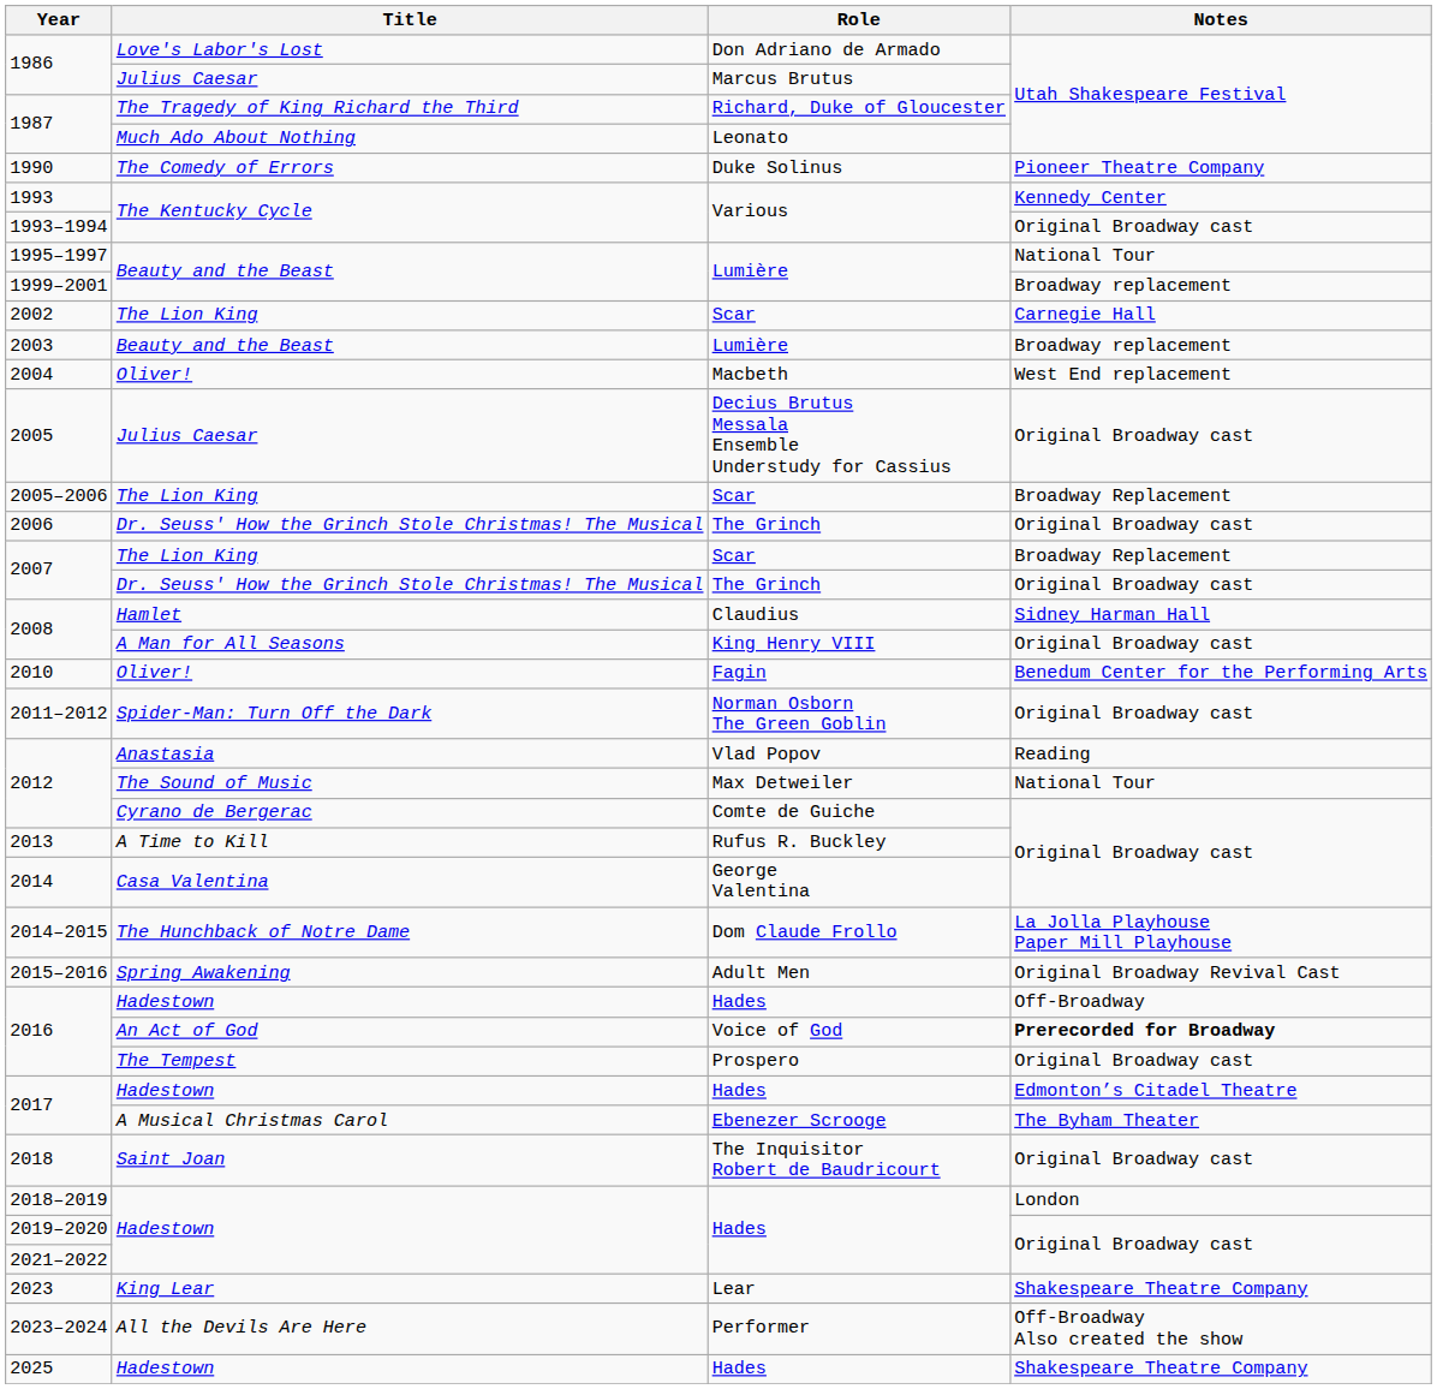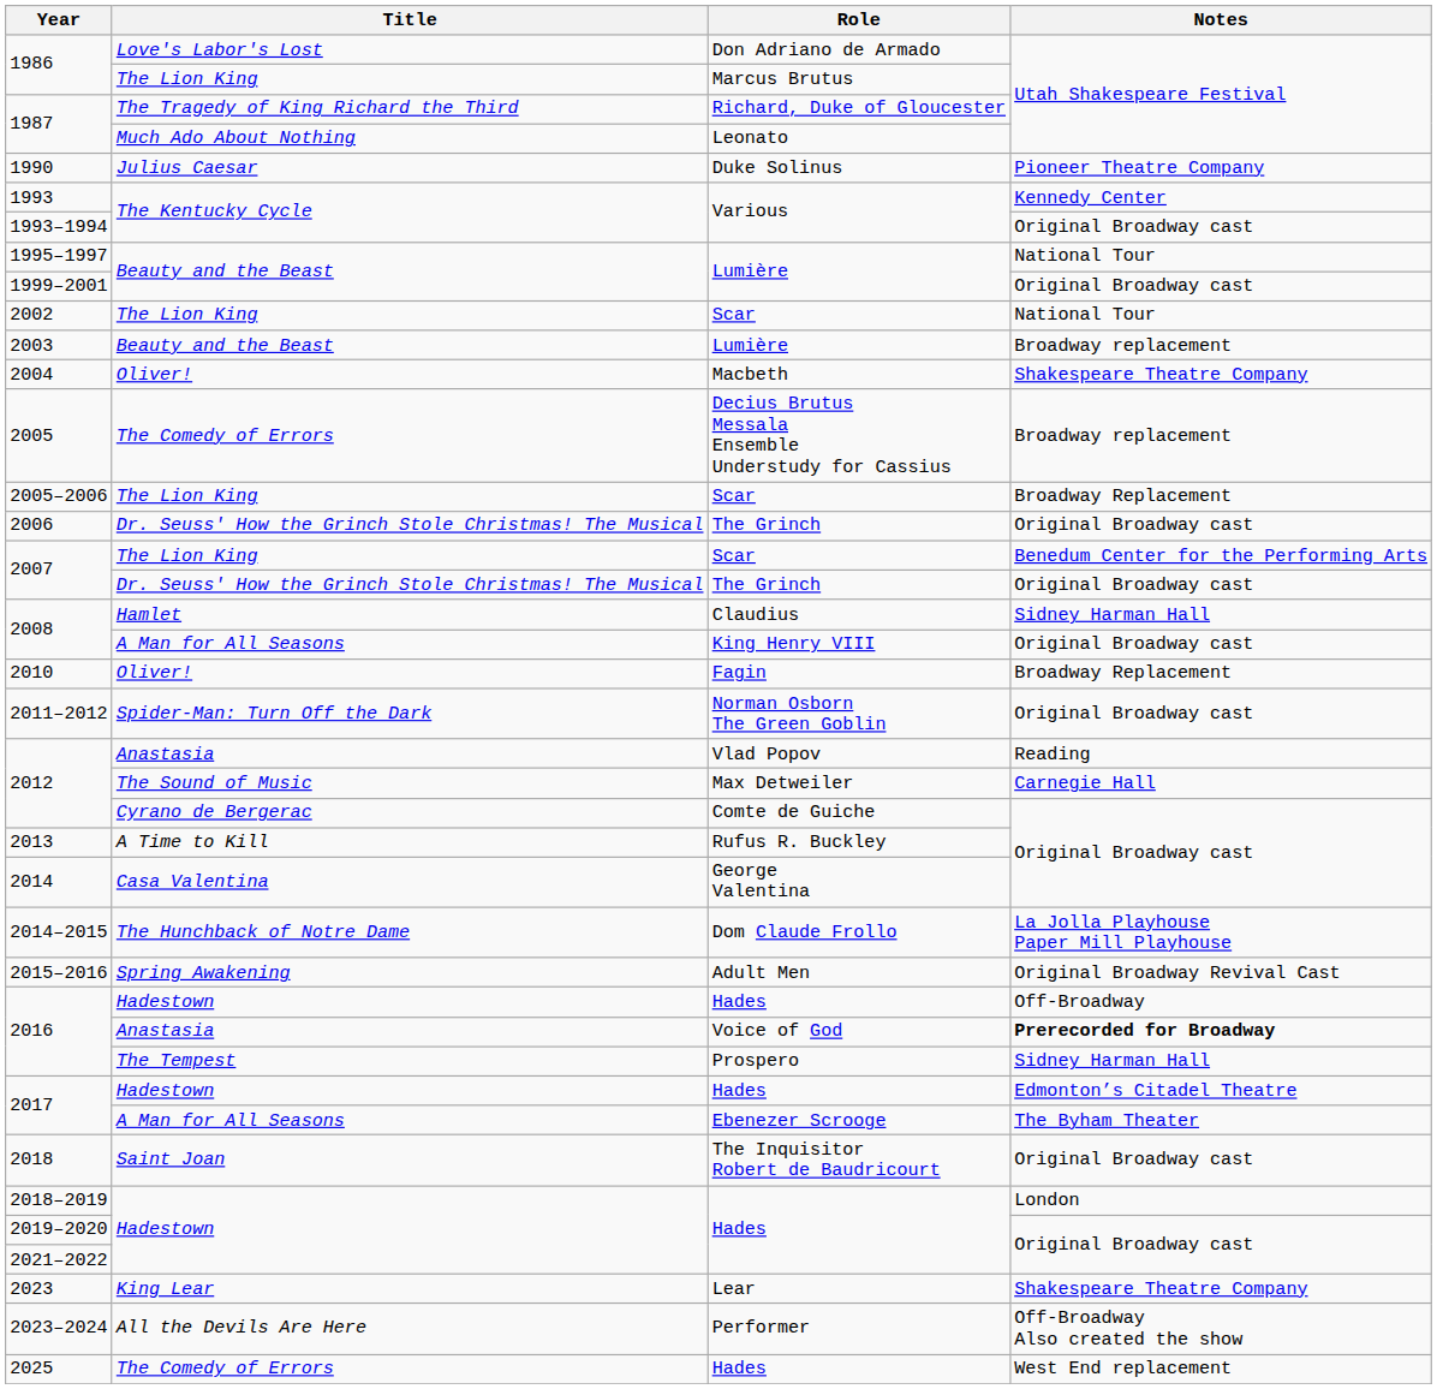 <table class="wikitable sortable">
 <tr>
 <th>Year</th>
 <th>Title</th>
 <th>Role</th>
 <th>Notes</th>
 </tr>
 <tr>
 <td rowspan=2>1986</td>
 <td><em><a href='#'>Love's Labor's Lost</a></em></td>
 <td>Don Adriano de Armado</td>
 <td rowspan=4><a href='#'>Utah Shakespeare Festival</a></td>
 </tr>
 <tr>
-<td><em><a href='#'>Julius Caesar</a></em></td>
+<td><em><a href='#'>The Lion King</a></em></td>
 <td>Marcus Brutus</td>
 </tr>
 <tr>
 <td rowspan=2>1987</td>
 <td><em><a href='#'>The Tragedy of King Richard the Third</a></em></td>
 <td><a href='#'>Richard, Duke of Gloucester</a></td>
 </tr>
 <tr>
 <td><em><a href='#'>Much Ado About Nothing</a></em></td>
 <td>Leonato</td>
 </tr>
 <tr>
 <td>1990</td>
-<td><em><a href='#'>The Comedy of Errors</a></em></td>
+<td><em><a href='#'>Julius Caesar</a></em></td>
 <td>Duke Solinus</td>
 <td><a href='#'>Pioneer Theatre Company</a></td>
 </tr>
 <tr>
 <td>1993</td>
 <td rowspan=2><em><a href='#'>The Kentucky Cycle</a></em></td>
 <td rowspan=2>Various</td>
 <td><a href='#'>Kennedy Center</a></td>
 </tr>
 <tr>
 <td>1993–1994</td>
 <td>Original Broadway cast</td>
 </tr>
 <tr>
 <td>1995–1997</td>
 <td rowspan=2><em><a href='#'>Beauty and the Beast</a></em></td>
 <td rowspan=2><a href='#'>Lumière</a></td>
 <td>National Tour</td>
 </tr>
 <tr>
 <td>1999–2001</td>
-<td>Broadway replacement</td>
+<td>Original Broadway cast</td>
 </tr>
 <tr>
 <td>2002</td>
 <td><em><a href='#'>The Lion King</a></em></td>
 <td><a href='#'>Scar</a></td>
-<td><a href='#'>Carnegie Hall</a></td>
+<td>National Tour</td>
 </tr>
 <tr>
 <td>2003</td>
 <td><em><a href='#'>Beauty and the Beast</a></em></td>
 <td><a href='#'>Lumière</a></td>
 <td>Broadway replacement</td>
 </tr>
 <tr>
 <td>2004</td>
 <td><em><a href='#'>Oliver!</a></em></td>
 <td>Macbeth</td>
-<td>West End replacement</td>
+<td><a href='#'>Shakespeare Theatre Company</a></td>
 </tr>
 <tr>
 <td>2005</td>
-<td><em><a href='#'>Julius Caesar</a></em></td>
+<td><em><a href='#'>The Comedy of Errors</a></em></td>
 <td><a href='#'>Decius Brutus</a><br><a href='#'>Messala</a><br>Ensemble<br>Understudy for Cassius</td>
-<td>Original Broadway cast</td>
+<td>Broadway replacement</td>
 </tr>
 <tr>
 <td>2005–2006</td>
 <td><em><a href='#'>The Lion King</a></em></td>
 <td><a href='#'>Scar</a></td>
 <td>Broadway Replacement</td>
 </tr>
 <tr>
 <td>2006</td>
 <td><em><a href='#'>Dr. Seuss' How the Grinch Stole Christmas! The Musical</a></em></td>
 <td><a href='#'>The Grinch</a></td>
 <td>Original Broadway cast</td>
 </tr>
 <tr>
 <td rowspan=2>2007</td>
 <td><em><a href='#'>The Lion King</a></em></td>
 <td><a href='#'>Scar</a></td>
-<td>Broadway Replacement</td>
+<td><a href='#'>Benedum Center for the Performing Arts</a></td>
 </tr>
 <tr>
 <td><em><a href='#'>Dr. Seuss' How the Grinch Stole Christmas! The Musical</a></em></td>
 <td><a href='#'>The Grinch</a></td>
 <td>Original Broadway cast</td>
 </tr>
 <tr>
 <td rowspan=2>2008</td>
 <td><em><a href='#'>Hamlet</a></em></td>
 <td>Claudius</td>
 <td><a href='#'>Sidney Harman Hall</a></td>
 </tr>
 <tr>
 <td><em><a href='#'>A Man for All Seasons</a></em></td>
 <td><a href='#'>King Henry VIII</a></td>
 <td>Original Broadway cast</td>
 </tr>
 <tr>
 <td>2010</td>
 <td><em><a href='#'>Oliver!</a></em></td>
 <td><a href='#'>Fagin</a></td>
-<td><a href='#'>Benedum Center for the Performing Arts</a></td>
+<td>Broadway Replacement</td>
 </tr>
 <tr>
 <td>2011–2012</td>
 <td><em><a href='#'>Spider-Man: Turn Off the Dark</a></em></td>
 <td><a href='#'>Norman Osborn</a><br><a href='#'>The Green Goblin</a></td>
 <td>Original Broadway cast</td>
 </tr>
 <tr>
 <td rowspan=3>2012</td>
 <td><em><a href='#'>Anastasia</a></em></td>
 <td>Vlad Popov</td>
 <td>Reading</td>
 </tr>
 <tr>
 <td><em><a href='#'>The Sound of Music</a></em></td>
 <td>Max Detweiler</td>
-<td>National Tour</td>
+<td><a href='#'>Carnegie Hall</a></td>
 </tr>
 <tr>
 <td><em><a href='#'>Cyrano de Bergerac</a></em></td>
 <td>Comte de Guiche</td>
 <td rowspan=3>Original Broadway cast</td>
 </tr>
 <tr>
 <td>2013</td>
 <td><em>A Time to Kill</em></td>
 <td>Rufus R. Buckley</td>
 </tr>
 <tr>
 <td>2014</td>
 <td><em><a href='#'>Casa Valentina</a></em></td>
 <td>George<br>Valentina</td>
 </tr>
 <tr>
 <td>2014–2015</td>
 <td><em><a href='#'>The Hunchback of Notre Dame</a></em></td>
 <td>Dom <a href='#'>Claude Frollo</a></td>
 <td><a href='#'>La Jolla Playhouse</a><br><a href='#'>Paper Mill Playhouse</a></td>
 </tr>
 <tr>
 <td>2015–2016</td>
 <td><em><a href='#'>Spring Awakening</a></em></td>
 <td>Adult Men</td>
 <td>Original Broadway Revival Cast</td>
 </tr>
 <tr>
 <td rowspan=3>2016</td>
 <td><em><a href='#'>Hadestown</a></em></td>
 <td><a href='#'>Hades</a></td>
 <td>Off-Broadway</td>
 </tr>
 <tr>
-<td><em><a href='#'>An Act of God</a></em></td>
+<td><em><a href='#'>Anastasia</a></em></td>
 <td>Voice of <a href='#'>God</a></td>
 <td><strong>Prerecorded for Broadway</strong></td>
 </tr>
 <tr>
 <td><em><a href='#'>The Tempest</a></em></td>
 <td>Prospero</td>
-<td>Original Broadway cast</td>
+<td><a href='#'>Sidney Harman Hall</a></td>
 </tr>
 <tr>
 <td rowspan=2>2017</td>
 <td><em><a href='#'>Hadestown</a></em></td>
 <td><a href='#'>Hades</a></td>
 <td><a href='#'>Edmonton’s Citadel Theatre</a></td>
 </tr>
 <tr>
-<td><em>A Musical Christmas Carol</em></td>
+<td><em><a href='#'>A Man for All Seasons</a></em></td>
 <td><a href='#'>Ebenezer Scrooge</a></td>
 <td><a href='#'>The Byham Theater</a></td>
 </tr>
 <tr>
 <td>2018</td>
 <td><em><a href='#'>Saint Joan</a></em></td>
 <td>The Inquisitor<br><a href='#'>Robert de Baudricourt</a></td>
 <td>Original Broadway cast</td>
 </tr>
 <tr>
 <td>2018–2019</td>
 <td rowspan=3><em><a href='#'>Hadestown</a></em></td>
 <td rowspan=3><a href='#'>Hades</a></td>
 <td>London</td>
 </tr>
 <tr>
 <td>2019–2020</td>
 <td rowspan=2>Original Broadway cast</td>
 </tr>
 <tr>
 <td>2021–2022</td>
 </tr>
 <tr>
 <td>2023</td>
 <td><em><a href='#'>King Lear</a></em></td>
 <td>Lear</td>
 <td><a href='#'>Shakespeare Theatre Company</a></td>
 </tr>
 <tr>
 <td>2023–2024</td>
 <td><em>All the Devils Are Here</em></td>
 <td>Performer</td>
 <td>Off-Broadway<br>Also created the show</td>
 </tr>
 <tr>
 <td>2025</td>
-<td><em><a href='#'>Hadestown</a></em></td>
+<td><em><a href='#'>The Comedy of Errors</a></em></td>
 <td><a href='#'>Hades</a></td>
-<td><a href='#'>Shakespeare Theatre Company</a></td>
+<td>West End replacement</td>
 </tr>
 </table>
